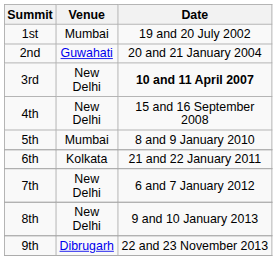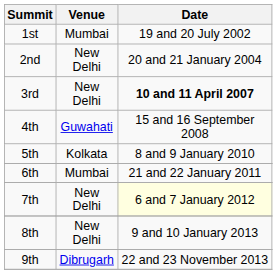 <table class="sortable wikitable" style="width: 50%; font-size: 0.90em;">
 <tr>
 <th>Summit</th>
 <th>Venue</th>
 <th>Date</th>
 </tr>
 <tr>
 <td align="center">1st</td>
 <td align="center">Mumbai</td>
 <td align="center">19 and 20 July 2002</td>
 </tr>
 <tr>
 <td align="center">2nd</td>
-<td align="center"><a href='#'>Guwahati</a></td>
+<td align="center">New Delhi</td>
 <td align="center">20 and 21 January 2004</td>
 </tr>
 <tr>
 <td align="center">3rd</td>
 <td align="center">New Delhi</td>
 <td align="center"><strong>10 and 11 April 2007</strong></td>
 </tr>
 <tr>
 <td align="center">4th</td>
-<td align="center">New Delhi</td>
+<td align="center"><a href='#'>Guwahati</a></td>
 <td align="center">15 and 16 September 2008</td>
 </tr>
 <tr>
 <td align="center">5th</td>
-<td align="center">Mumbai</td>
+<td align="center">Kolkata</td>
 <td align="center">8 and 9 January 2010</td>
 </tr>
 <tr>
 </tr>
 <tr>
 <td align="center">6th</td>
-<td align="center">Kolkata</td>
+<td align="center">Mumbai</td>
 <td align="center">21 and 22 January 2011</td>
 </tr>
 <tr>
 </tr>
 <tr>
 <td align="center">7th</td>
 <td align="center">New Delhi</td>
-<td align="center">6 and 7 January 2012</td>
+<td align="center" style="background: lightyellow;">6 and 7 January 2012</td>
 </tr>
 <tr>
 </tr>
 <tr>
 <td align="center">8th</td>
 <td align="center">New Delhi</td>
 <td align="center">9 and 10 January 2013</td>
 </tr>
 <tr>
 </tr>
 <tr>
 <td align="center">9th</td>
 <td align="center"><a href='#'>Dibrugarh</a></td>
 <td align="center">22 and 23 November 2013</td>
 </tr>
 <tr>
 </tr>
 </table>
